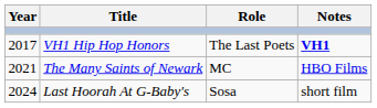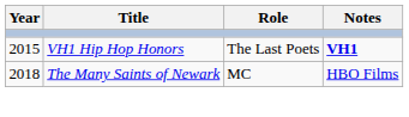 <table class="wikitable">
 <tr>
 <th>Year</th>
 <th>Title</th>
 <th>Role</th>
 <th>Notes</th>
 </tr>
 <tr>
 <th style="background: #b0c4de; text-align: center;" colspan="4"></th>
 </tr>
 <tr>
-<td>2017</td>
+<td>2015</td>
 <td><em><a href='#'>VH1 Hip Hop Honors</a></em></td>
 <td>The Last Poets</td>
 <td><strong><a href='#'>VH1</a></strong></td>
 </tr>
 <tr>
-<td>2021</td>
+<td>2018</td>
 <td><em><a href='#'>The Many Saints of Newark</a></em></td>
 <td>MC</td>
 <td><a href='#'>HBO Films</a></td>
 </tr>
-<tr>
-<td>2024</td>
-<td><em>Last Hoorah At G-Baby's</em></td>
-<td>Sosa</td>
-<td>short film</td>
-</tr>
 </table>
